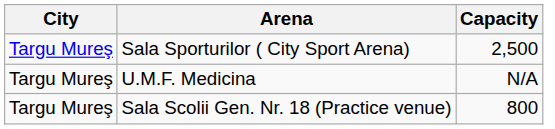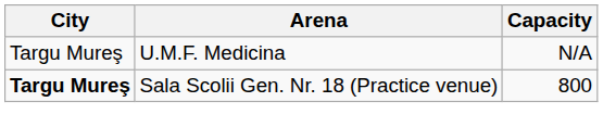 <table class="wikitable">
 <tr>
 <th>City</th>
 <th>Arena</th>
 <th align="right">Capacity</th>
 </tr>
 <tr>
-<td><a href='#'>Targu Mureş</a></td>
-<td>Sala Sporturilor ( City Sport Arena)</td>
-<td align="right">2,500</td>
-</tr>
-<tr>
 <td>Targu Mureş</td>
 <td>U.M.F. Medicina</td>
 <td align="right">N/A</td>
 </tr>
 <tr>
-<td>Targu Mureş</td>
+<td><strong>Targu Mureş</strong></td>
 <td>Sala Scolii Gen. Nr. 18 (Practice venue)</td>
 <td align="right">800</td>
 </tr>
 </table>
